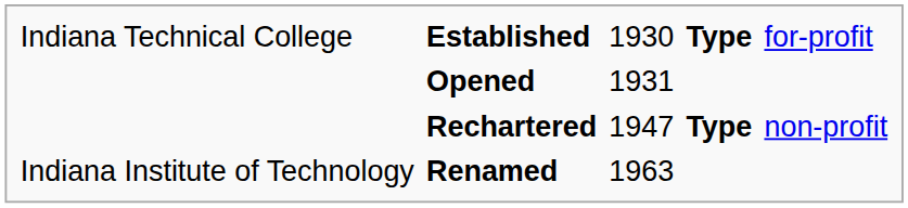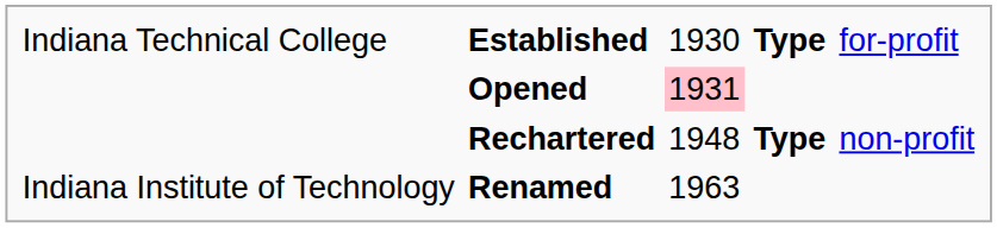 <table class="infobox" cellpadding="2" cellspacing="2" style="font-size: 90%;">
 <tr>
 <td>Indiana Technical College</td>
 <td><strong>Established</strong></td>
 <td>1930</td>
 <td><strong>Type</strong></td>
 <td><a href='#'>for-profit</a></td>
 </tr>
 <tr>
 <td></td>
 <td><strong>Opened</strong></td>
-<td>1931</td>
+<td style="background: pink;">1931</td>
 </tr>
 <tr>
 <td></td>
 <td><strong>Rechartered</strong></td>
-<td>1947</td>
+<td>1948</td>
 <td><strong>Type</strong></td>
 <td><a href='#'>non-profit</a></td>
 </tr>
 <tr>
 <td>Indiana Institute of Technology</td>
 <td><strong>Renamed</strong></td>
 <td>1963</td>
 </tr>
 </table>
